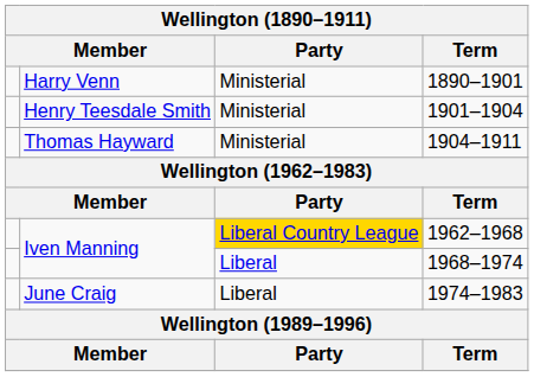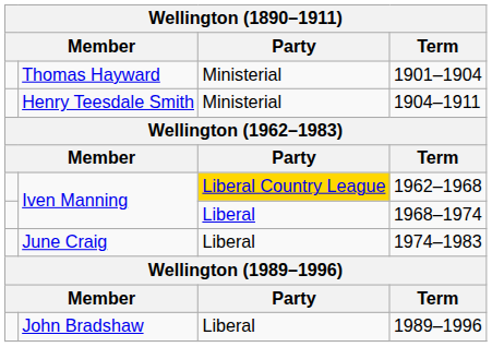 <table class="wikitable">
 <tr>
 <th colspan="4">Wellington (1890–1911)</th>
 </tr>
 <tr>
 <th colspan="2">Member</th>
 <th>Party</th>
 <th>Term</th>
 </tr>
 <tr>
 <td> </td>
-<td><a href='#'>Harry Venn</a></td>
-<td>Ministerial</td>
-<td>1890–1901</td>
-</tr>
-<tr>
-<td> </td>
-<td><a href='#'>Henry Teesdale Smith</a></td>
+<td><a href='#'>Thomas Hayward</a></td>
 <td>Ministerial</td>
 <td>1901–1904</td>
 </tr>
 <tr>
 <td> </td>
-<td><a href='#'>Thomas Hayward</a></td>
+<td><a href='#'>Henry Teesdale Smith</a></td>
 <td>Ministerial</td>
 <td>1904–1911</td>
 </tr>
 <tr>
 <th colspan="4">Wellington (1962–1983)</th>
 </tr>
 <tr>
 <th colspan="2">Member</th>
 <th>Party</th>
 <th>Term</th>
 </tr>
 <tr>
 <td> </td>
 <td rowspan="2"><a href='#'>Iven Manning</a></td>
 <td style="background: gold;"><a href='#'>Liberal Country League</a></td>
 <td>1962–1968</td>
 </tr>
 <tr>
 <td> </td>
 <td><a href='#'>Liberal</a></td>
 <td>1968–1974</td>
 </tr>
 <tr>
 <td> </td>
 <td><a href='#'>June Craig</a></td>
 <td>Liberal</td>
 <td>1974–1983</td>
 </tr>
 <tr>
 <th colspan="4">Wellington (1989–1996)</th>
 </tr>
 <tr>
 <th colspan="2">Member</th>
 <th>Party</th>
 <th>Term</th>
 </tr>
 <tr>
+<td> </td>
+<td><a href='#'>John Bradshaw</a></td>
+<td>Liberal</td>
+<td>1989–1996</td>
+</tr>
+<tr>
 </tr>
 </table>
